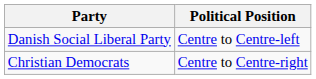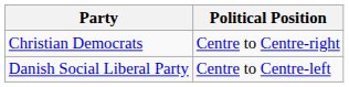 <table class="wikitable mw-collapsible mw-collapsed">
 <tr>
 <th>Party</th>
 <th>Political Position</th>
 </tr>
 <tr>
+<td><a href='#'>Christian Democrats</a></td>
+<td><a href='#'>Centre</a> to <a href='#'>Centre-right</a></td>
+</tr>
+<tr>
 <td><a href='#'>Danish Social Liberal Party</a></td>
 <td><a href='#'>Centre</a> to <a href='#'>Centre-left</a></td>
 </tr>
-<tr>
-<td><a href='#'>Christian Democrats</a></td>
-<td><a href='#'>Centre</a> to <a href='#'>Centre-right</a></td>
-</tr>
 </table>
